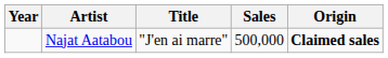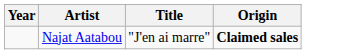 <table class="wikitable">
 <tr>
 <th>Year</th>
 <th>Artist</th>
 <th>Title</th>
-<th>Sales</th>
 <th>Origin</th>
 </tr>
 <tr>
 <td></td>
 <td><a href='#'>Najat Aatabou</a></td>
 <td>"J'en ai marre"</td>
-<td>500,000</td>
 <td><strong>Claimed sales</strong></td>
 </tr>
 </table>
